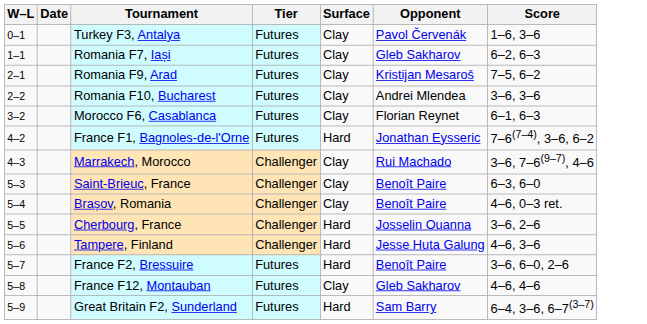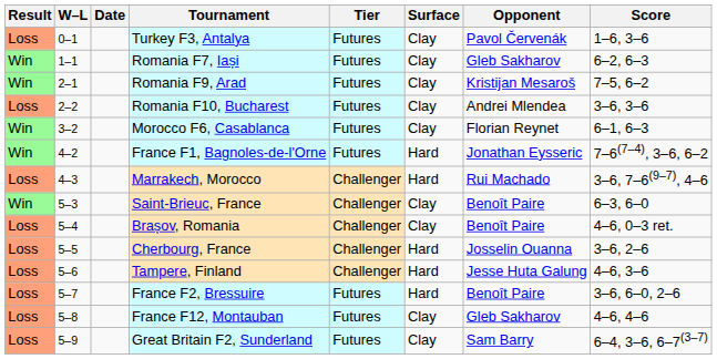 <table class="sortable wikitable">
 <tr>
+<th>Result</th>
 <th class="unsortable">W–L</th>
 <th>Date</th>
 <th>Tournament</th>
 <th>Tier</th>
 <th>Surface</th>
 <th>Opponent</th>
 <th class="unsortable">Score</th>
 </tr>
 <tr>
+<td style="background:#ffa07a;">Loss</td>
 <td><small>0–1</small></td>
 <td></td>
 <td style="background:#cffcff;">Turkey F3, <a href='#'>Antalya</a></td>
 <td style="background:#cffcff;">Futures</td>
 <td>Clay</td>
 <td> <a href='#'>Pavol Červenák</a></td>
 <td>1–6, 3–6</td>
 </tr>
 <tr>
+<td style="background:#98fb98;">Win</td>
 <td><small>1–1</small></td>
 <td></td>
 <td style="background:#cffcff;">Romania F7, <a href='#'>Iași</a></td>
 <td style="background:#cffcff;">Futures</td>
 <td>Clay</td>
 <td> <a href='#'>Gleb Sakharov</a></td>
 <td>6–2, 6–3</td>
 </tr>
 <tr>
+<td style="background:#98fb98;">Win</td>
 <td><small>2–1</small></td>
 <td></td>
 <td style="background:#cffcff;">Romania F9, <a href='#'>Arad</a></td>
 <td style="background:#cffcff;">Futures</td>
 <td>Clay</td>
 <td> <a href='#'>Kristijan Mesaroš</a></td>
 <td>7–5, 6–2</td>
 </tr>
 <tr>
+<td style="background:#ffa07a;">Loss</td>
 <td><small>2–2</small></td>
 <td></td>
 <td style="background:#cffcff;">Romania F10, <a href='#'>Bucharest</a></td>
 <td style="background:#cffcff;">Futures</td>
 <td>Clay</td>
 <td> Andrei Mlendea</td>
 <td>3–6, 3–6</td>
 </tr>
 <tr>
+<td style="background:#98fb98;">Win</td>
 <td><small>3–2</small></td>
 <td></td>
 <td style="background:#cffcff;">Morocco F6, <a href='#'>Casablanca</a></td>
 <td style="background:#cffcff;">Futures</td>
 <td>Clay</td>
 <td> Florian Reynet</td>
 <td>6–1, 6–3</td>
 </tr>
 <tr>
+<td style="background:#98fb98;">Win</td>
 <td><small>4–2</small></td>
 <td></td>
 <td style="background:#cffcff;">France F1, <a href='#'>Bagnoles-de-l'Orne</a></td>
 <td style="background:#cffcff;">Futures</td>
 <td>Hard</td>
 <td> <a href='#'>Jonathan Eysseric</a></td>
 <td>7–6<sup>(7–4)</sup>, 3–6, 6–2</td>
 </tr>
 <tr>
+<td style="background:#ffa07a;">Loss</td>
 <td><small>4–3</small></td>
 <td></td>
 <td style="background:moccasin;"><a href='#'>Marrakech</a>, Morocco</td>
 <td style="background:moccasin;">Challenger</td>
-<td>Clay</td>
+<td>Hard</td>
 <td> <a href='#'>Rui Machado</a></td>
 <td>3–6, 7–6<sup>(9–7)</sup>, 4–6</td>
 </tr>
 <tr>
+<td style="background:#98fb98;">Win</td>
 <td><small>5–3</small></td>
 <td></td>
 <td style="background:moccasin;"><a href='#'>Saint-Brieuc</a>, France</td>
 <td style="background:moccasin;">Challenger</td>
 <td>Clay</td>
 <td> <a href='#'>Benoît Paire</a></td>
 <td>6–3, 6–0</td>
 </tr>
 <tr>
+<td style="background:#ffa07a;">Loss</td>
 <td><small>5–4</small></td>
 <td></td>
 <td style="background:moccasin;"><a href='#'>Brașov</a>, Romania</td>
 <td style="background:moccasin;">Challenger</td>
 <td>Clay</td>
 <td> <a href='#'>Benoît Paire</a></td>
 <td>4–6, 0–3 ret.</td>
 </tr>
 <tr>
+<td style="background:#ffa07a;">Loss</td>
 <td><small>5–5</small></td>
 <td></td>
 <td style="background:moccasin;"><a href='#'>Cherbourg</a>, France</td>
 <td style="background:moccasin;">Challenger</td>
 <td>Hard</td>
 <td> <a href='#'>Josselin Ouanna</a></td>
 <td>3–6, 2–6</td>
 </tr>
 <tr>
+<td style="background:#ffa07a;">Loss</td>
 <td><small>5–6</small></td>
 <td></td>
 <td style="background:moccasin;"><a href='#'>Tampere</a>, Finland</td>
 <td style="background:moccasin;">Challenger</td>
 <td>Hard</td>
 <td> <a href='#'>Jesse Huta Galung</a></td>
 <td>4–6, 3–6</td>
 </tr>
 <tr>
+<td style="background:#ffa07a;">Loss</td>
 <td><small>5–7</small></td>
 <td></td>
 <td style="background:#cffcff;">France F2, <a href='#'>Bressuire</a></td>
 <td style="background:#cffcff;">Futures</td>
 <td>Hard</td>
 <td> <a href='#'>Benoît Paire</a></td>
 <td>3–6, 6–0, 2–6</td>
 </tr>
 <tr>
+<td style="background:#ffa07a;">Loss</td>
 <td><small>5–8</small></td>
 <td></td>
 <td style="background:#cffcff;">France F12, <a href='#'>Montauban</a></td>
 <td style="background:#cffcff;">Futures</td>
 <td>Clay</td>
 <td> <a href='#'>Gleb Sakharov</a></td>
 <td>4–6, 4–6</td>
 </tr>
 <tr>
+<td style="background:#ffa07a;">Loss</td>
 <td><small>5–9</small></td>
 <td></td>
 <td style="background:#cffcff;">Great Britain F2, <a href='#'>Sunderland</a></td>
 <td style="background:#cffcff;">Futures</td>
-<td>Hard</td>
+<td>Clay</td>
 <td> <a href='#'>Sam Barry</a></td>
 <td>6–4, 3–6, 6–7<sup>(3–7)</sup></td>
 </tr>
 </table>
